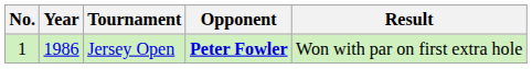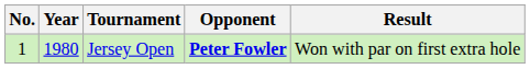 <table class="wikitable" style="font-size:95%;">
 <tr>
 <th>No.</th>
 <th>Year</th>
 <th>Tournament</th>
 <th>Opponent</th>
 <th>Result</th>
 </tr>
 <tr style="background:#D0F0C0;">
 <td align=center>1</td>
-<td><a href='#'>1986</a></td>
+<td><a href='#'>1980</a></td>
 <td><a href='#'>Jersey Open</a></td>
 <td><strong> <a href='#'>Peter Fowler</a></strong></td>
 <td>Won with par on first extra hole</td>
 </tr>
 </table>
